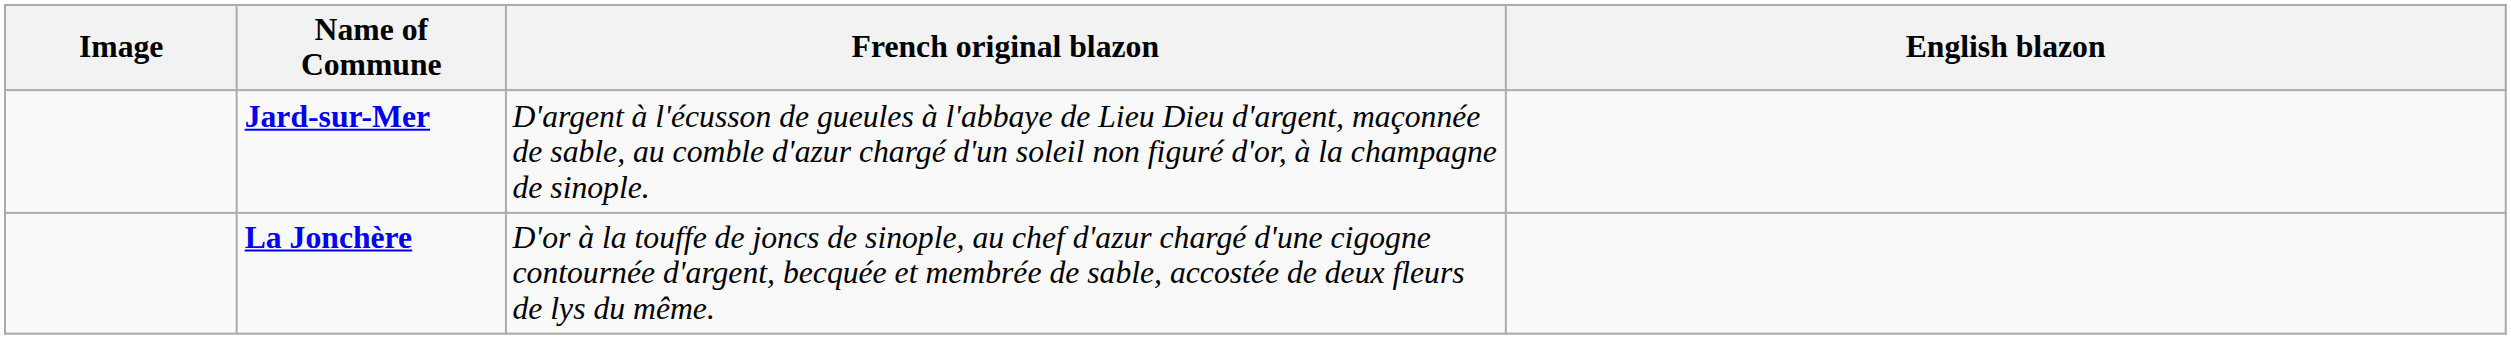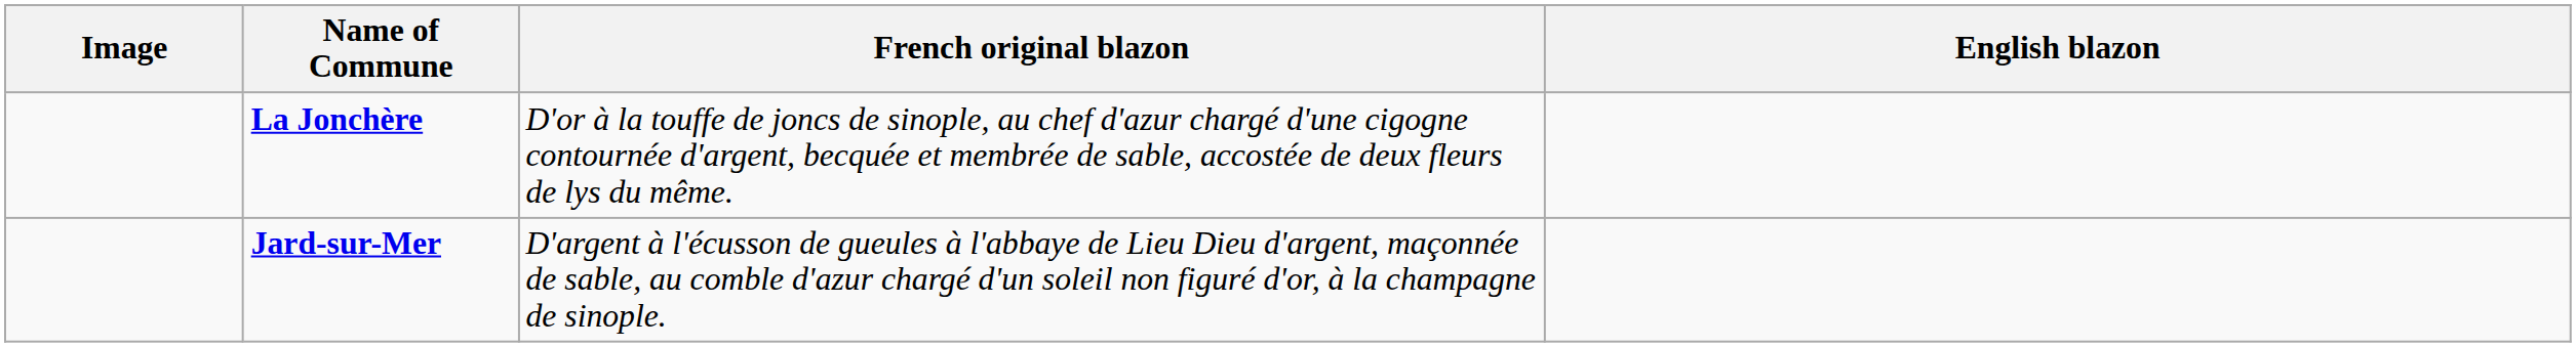 <table class="wikitable" style="width:100%;">
 <tr>
 <th style="width:110px;">Image</th>
 <th>Name of Commune</th>
 <th style="width:40%;">French original blazon</th>
 <th style="width:40%;">English blazon</th>
 </tr>
 <tr valign=top>
 <td align=center></td>
+<td><strong><a href='#'>La Jonchère</a></strong></td>
+<td><em>D'or à la touffe de joncs de sinople, au chef d'azur chargé d'une cigogne contournée d'argent, becquée et membrée de sable, accostée de deux fleurs de lys du même.</em></td>
+<td></td>
+</tr>
+<tr valign=top>
+<td align=center></td>
 <td><strong><a href='#'>Jard-sur-Mer</a></strong></td>
 <td><em>D'argent à l'écusson de gueules à l'abbaye de Lieu Dieu d'argent, maçonnée de sable, au comble d'azur chargé d'un soleil non figuré d'or, à la champagne de sinople.</em></td>
 <td></td>
 </tr>
-<tr valign=top>
-<td align=center></td>
-<td><strong><a href='#'>La Jonchère</a></strong></td>
-<td><em>D'or à la touffe de joncs de sinople, au chef d'azur chargé d'une cigogne contournée d'argent, becquée et membrée de sable, accostée de deux fleurs de lys du même.</em></td>
-<td></td>
-</tr>
 </table>
